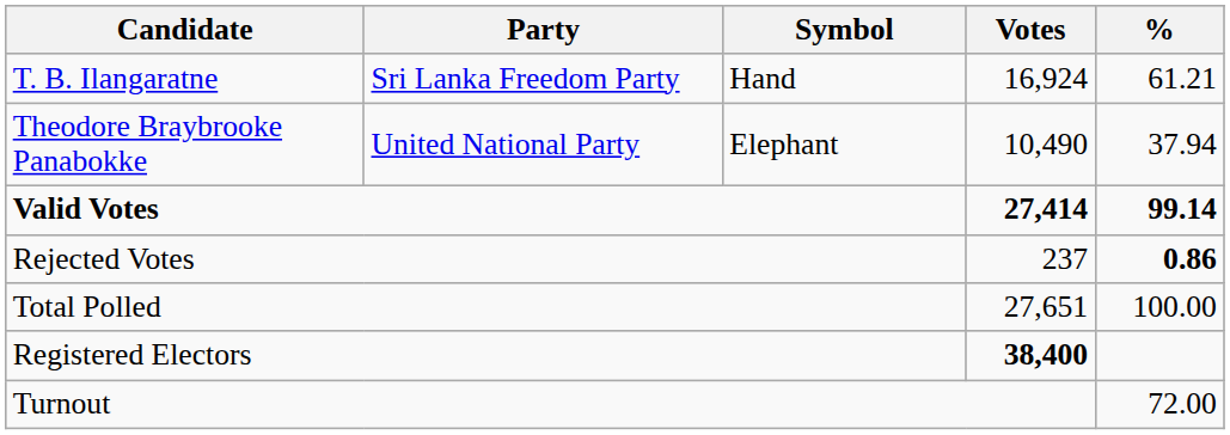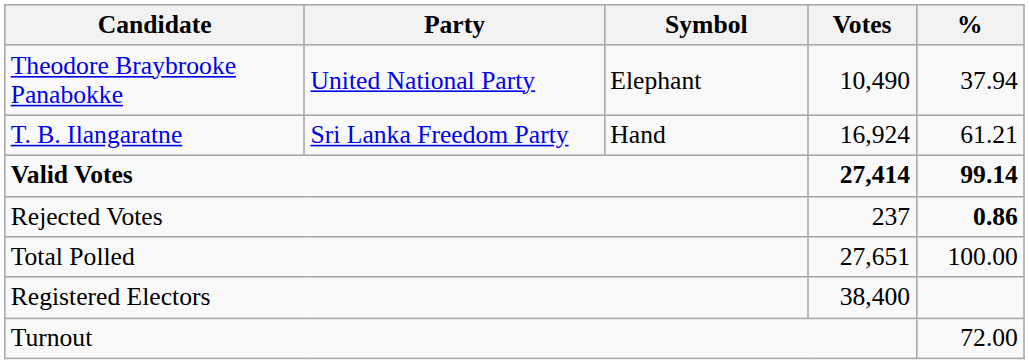 <table class="wikitable" border="1" style="text-align:right;">
 <tr>
 <th align=left width="180">Candidate</th>
 <th align=left width="180">Party</th>
 <th align=left width="120">Symbol</th>
 <th align=left width="60">Votes</th>
 <th align=left width="60">%</th>
 </tr>
 <tr>
+<td align=left><a href='#'>Theodore Braybrooke Panabokke</a></td>
+<td align=left><a href='#'>United National Party</a></td>
+<td align=left>Elephant</td>
+<td align=right>10,490</td>
+<td align=right>37.94</td>
+</tr>
+<tr>
 <td align=left><a href='#'>T. B. Ilangaratne</a></td>
 <td align=left><a href='#'>Sri Lanka Freedom Party</a></td>
 <td align=left>Hand</td>
 <td align=right>16,924</td>
 <td align=right>61.21</td>
-</tr>
-<tr>
-<td align=left><a href='#'>Theodore Braybrooke Panabokke</a></td>
-<td align=left><a href='#'>United National Party</a></td>
-<td align=left>Elephant</td>
-<td align=right>10,490</td>
-<td align=right>37.94</td>
 </tr>
 <tr>
 <td align=left colspan=3><strong>Valid Votes</strong></td>
 <td align=right><strong>27,414</strong></td>
 <td align=right><strong>99.14</strong></td>
 </tr>
 <tr>
 <td align=left colspan=3>Rejected Votes</td>
 <td align=right>237</td>
 <td align=right><strong>0.86</strong></td>
 </tr>
 <tr>
 <td align=left colspan=3>Total Polled</td>
 <td align=right>27,651</td>
 <td align=right>100.00</td>
 </tr>
 <tr>
 <td align=left colspan=3>Registered Electors</td>
-<td align=right><strong>38,400</strong></td>
+<td align=right>38,400</td>
 <td></td>
 </tr>
 <tr>
 <td align=left colspan=4>Turnout</td>
 <td align=right>72.00</td>
 </tr>
 </table>
